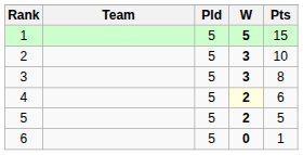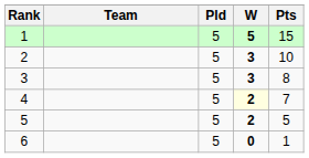 <table class="wikitable">
 <tr>
 </tr>
 <tr>
 <th style="width:35px">Rank</th>
 <th style="width:180px">Team</th>
 <th style="width:35px">Pld</th>
 <th style="width:35px">W</th>
 <th style="width:35px">Pts</th>
 </tr>
 <tr bgcolor=#ccffcc>
 <td align=center>1</td>
 <td></td>
 <td align=center>5</td>
 <td align=center><strong>5</strong></td>
 <td align=center>15</td>
 </tr>
 <tr>
 <td align=center>2</td>
 <td></td>
 <td align=center>5</td>
 <td align=center><strong>3</strong></td>
 <td align=center>10</td>
 </tr>
 <tr>
 <td align=center>3</td>
 <td></td>
 <td align=center>5</td>
 <td align=center><strong>3</strong></td>
 <td align=center>8</td>
 </tr>
 <tr>
 <td align=center>4</td>
 <td></td>
 <td align=center>5</td>
 <td align=center style="background: lightyellow;"><strong>2</strong></td>
-<td align=center>6</td>
+<td align=center>7</td>
 </tr>
 <tr>
 <td align=center>5</td>
 <td></td>
 <td align=center>5</td>
 <td align=center><strong>2</strong></td>
 <td align=center>5</td>
 </tr>
 <tr>
 <td align=center>6</td>
 <td></td>
 <td align=center>5</td>
 <td align=center><strong>0</strong></td>
 <td align=center>1</td>
 </tr>
 </table>
